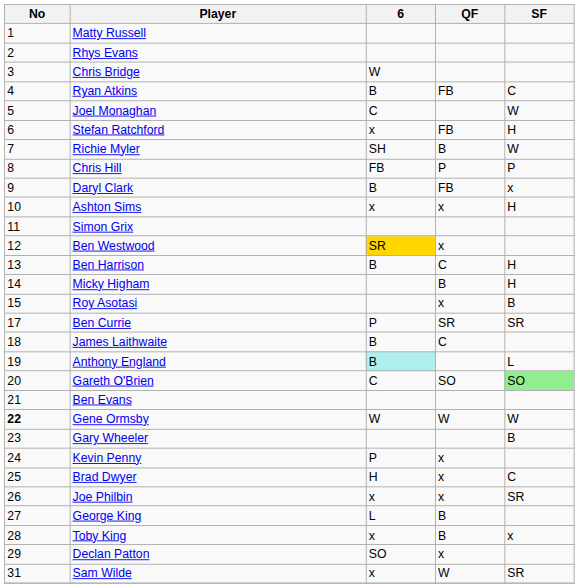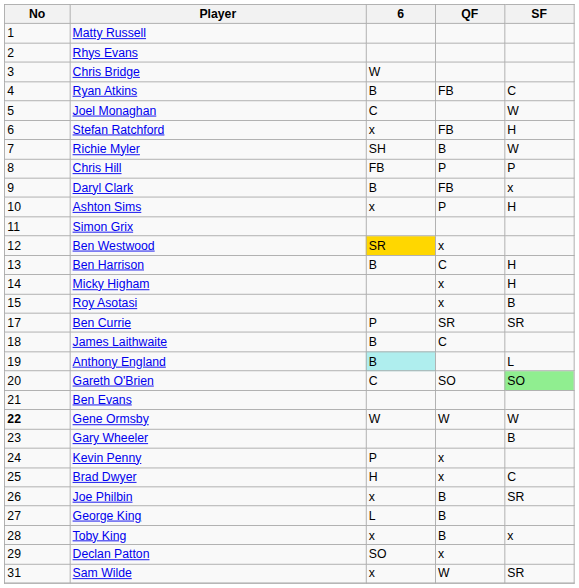 <table class="wikitable" style="font-size:85%;" width="40%">
 <tr>
 <th>No</th>
 <th>Player</th>
 <th>6</th>
 <th>QF</th>
 <th>SF</th>
 </tr>
 <tr>
 <td>1</td>
 <td><a href='#'>Matty Russell</a></td>
 <td></td>
 <td></td>
 <td></td>
 </tr>
 <tr>
 <td>2</td>
 <td><a href='#'>Rhys Evans</a></td>
 <td></td>
 <td></td>
 <td></td>
 </tr>
 <tr>
 <td>3</td>
 <td><a href='#'>Chris Bridge</a></td>
 <td>W</td>
 <td></td>
 <td></td>
 </tr>
 <tr>
 <td>4</td>
 <td><a href='#'>Ryan Atkins</a></td>
 <td>B</td>
 <td>FB</td>
 <td>C</td>
 </tr>
 <tr>
 <td>5</td>
 <td><a href='#'>Joel Monaghan</a></td>
 <td>C</td>
 <td></td>
 <td>W</td>
 </tr>
 <tr>
 <td>6</td>
 <td><a href='#'>Stefan Ratchford</a></td>
 <td>x</td>
 <td>FB</td>
 <td>H</td>
 </tr>
 <tr>
 <td>7</td>
 <td><a href='#'>Richie Myler</a></td>
 <td>SH</td>
 <td>B</td>
 <td>W</td>
 </tr>
 <tr>
 <td>8</td>
 <td><a href='#'>Chris Hill</a></td>
 <td>FB</td>
 <td>P</td>
 <td>P</td>
 </tr>
 <tr>
 <td>9</td>
 <td><a href='#'>Daryl Clark</a></td>
 <td>B</td>
 <td>FB</td>
 <td>x</td>
 </tr>
 <tr>
 <td>10</td>
 <td><a href='#'>Ashton Sims</a></td>
 <td>x</td>
-<td>x</td>
+<td>P</td>
 <td>H</td>
 </tr>
 <tr>
 <td>11</td>
 <td><a href='#'>Simon Grix</a></td>
 <td></td>
 <td></td>
 <td></td>
 </tr>
 <tr>
 <td>12</td>
 <td><a href='#'>Ben Westwood</a></td>
 <td style="background: gold;">SR</td>
 <td>x</td>
 <td></td>
 </tr>
 <tr>
 <td>13</td>
 <td><a href='#'>Ben Harrison</a></td>
 <td>B</td>
 <td>C</td>
 <td>H</td>
 </tr>
 <tr>
 <td>14</td>
 <td><a href='#'>Micky Higham</a></td>
 <td></td>
-<td>B</td>
+<td>x</td>
 <td>H</td>
 </tr>
 <tr>
 <td>15</td>
 <td><a href='#'>Roy Asotasi</a></td>
 <td></td>
 <td>x</td>
 <td>B</td>
 </tr>
 <tr>
 <td>17</td>
 <td><a href='#'>Ben Currie</a></td>
 <td>P</td>
 <td>SR</td>
 <td>SR</td>
 </tr>
 <tr>
 <td>18</td>
 <td><a href='#'>James Laithwaite</a></td>
 <td>B</td>
 <td>C</td>
 <td></td>
 </tr>
 <tr>
 <td>19</td>
 <td><a href='#'>Anthony England</a></td>
 <td style="background: paleturquoise;">B</td>
 <td></td>
 <td>L</td>
 </tr>
 <tr>
 <td>20</td>
 <td><a href='#'>Gareth O'Brien</a></td>
 <td>C</td>
 <td>SO</td>
 <td style="background: lightgreen;">SO</td>
 </tr>
 <tr>
 <td>21</td>
 <td><a href='#'>Ben Evans</a></td>
 <td></td>
 <td></td>
 <td></td>
 </tr>
 <tr>
 <td><strong>22</strong></td>
 <td><a href='#'>Gene Ormsby</a></td>
 <td>W</td>
 <td>W</td>
 <td>W</td>
 </tr>
 <tr>
 <td>23</td>
 <td><a href='#'>Gary Wheeler</a></td>
 <td></td>
 <td></td>
 <td>B</td>
 </tr>
 <tr>
 <td>24</td>
 <td><a href='#'>Kevin Penny</a></td>
 <td>P</td>
 <td>x</td>
 <td></td>
 </tr>
 <tr>
 <td>25</td>
 <td><a href='#'>Brad Dwyer</a></td>
 <td>H</td>
 <td>x</td>
 <td>C</td>
 </tr>
 <tr>
 <td>26</td>
 <td><a href='#'>Joe Philbin</a></td>
 <td>x</td>
-<td>x</td>
+<td>B</td>
 <td>SR</td>
 </tr>
 <tr>
 <td>27</td>
 <td><a href='#'>George King</a></td>
 <td>L</td>
 <td>B</td>
 <td></td>
 </tr>
 <tr>
 <td>28</td>
 <td><a href='#'>Toby King</a></td>
 <td>x</td>
 <td>B</td>
 <td>x</td>
 </tr>
 <tr>
 <td>29</td>
 <td><a href='#'>Declan Patton</a></td>
 <td>SO</td>
 <td>x</td>
 <td></td>
 </tr>
 <tr>
 <td>31</td>
 <td><a href='#'>Sam Wilde</a></td>
 <td>x</td>
 <td>W</td>
 <td>SR</td>
 </tr>
 <tr>
 </tr>
 </table>
